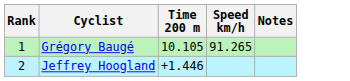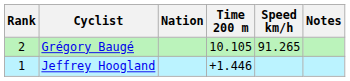 <table class="wikitable sortable" style="text-align:center;">
 <tr>
 <th>Rank</th>
 <th>Cyclist</th>
+<th>Nation</th>
 <th>Time<br>200 m</th>
 <th>Speed<br>km/h</th>
 <th>Notes</th>
 </tr>
 <tr bgcolor=bbf3bb>
-<td>1</td>
+<td>2</td>
 <td align=left><a href='#'>Grégory Baugé</a></td>
+<td align=left></td>
 <td>10.105</td>
 <td>91.265</td>
 <td></td>
 </tr>
 <tr bgcolor=bbf3ff>
-<td>2</td>
+<td>1</td>
 <td align=left><a href='#'>Jeffrey Hoogland</a></td>
+<td align=left></td>
 <td data-sort-value=10.224>+1.446</td>
 <td></td>
 <td></td>
 </tr>
 </table>
